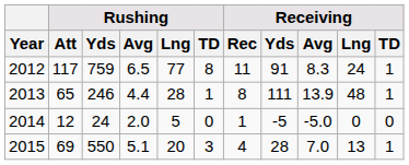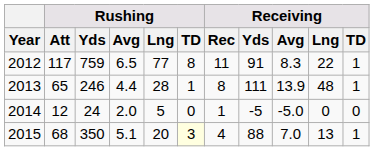 <table class=wikitable style="text-align:center">
 <tr>
 <th></th>
 <th colspan="5" style="background:#e7e3e7;">Rushing</th>
 <th colspan="5" style="background:#e7e3e7;">Receiving</th>
 </tr>
 <tr>
 <th>Year</th>
 <th>Att</th>
 <th>Yds</th>
 <th>Avg</th>
 <th>Lng</th>
 <th>TD</th>
 <th>Rec</th>
 <th>Yds</th>
 <th>Avg</th>
 <th>Lng</th>
 <th>TD</th>
 </tr>
 <tr>
 <td>2012</td>
 <td>117</td>
 <td>759</td>
 <td>6.5</td>
 <td>77</td>
 <td>8</td>
 <td>11</td>
 <td>91</td>
 <td>8.3</td>
-<td>24</td>
+<td>22</td>
 <td>1</td>
 </tr>
 <tr>
 <td>2013</td>
 <td>65</td>
 <td>246</td>
 <td>4.4</td>
 <td>28</td>
 <td>1</td>
 <td>8</td>
 <td>111</td>
 <td>13.9</td>
 <td>48</td>
 <td>1</td>
 </tr>
 <tr>
 <td>2014</td>
 <td>12</td>
 <td>24</td>
 <td>2.0</td>
 <td>5</td>
 <td>0</td>
 <td>1</td>
 <td>-5</td>
 <td>-5.0</td>
 <td>0</td>
 <td>0</td>
 </tr>
 <tr>
 <td>2015</td>
-<td>69</td>
-<td>550</td>
+<td>68</td>
+<td>350</td>
 <td>5.1</td>
 <td>20</td>
-<td>3</td>
+<td style="background: lightyellow;">3</td>
 <td>4</td>
-<td>28</td>
+<td>88</td>
 <td>7.0</td>
 <td>13</td>
 <td>1</td>
 </tr>
 </table>
